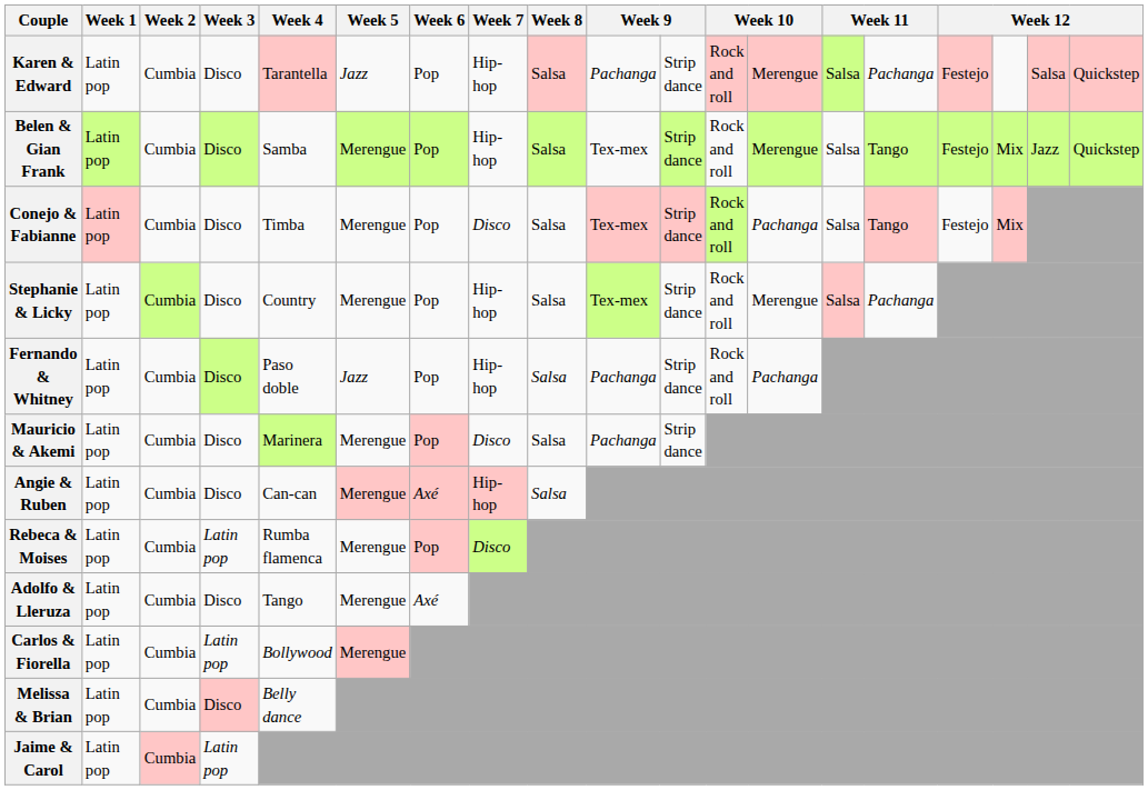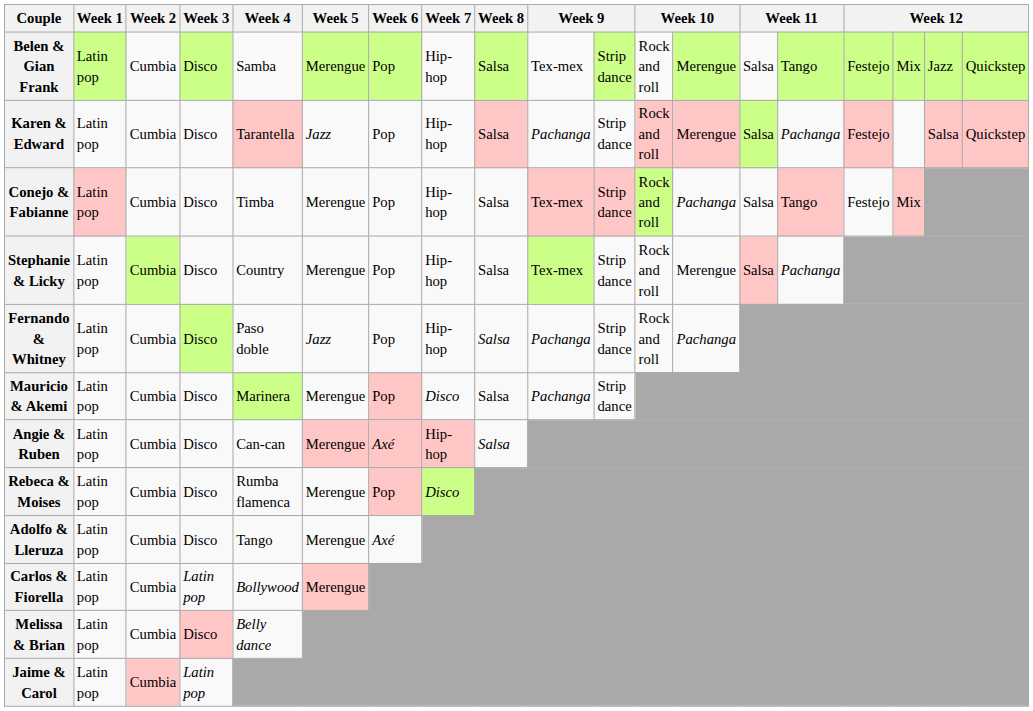 <table class="wikitable" style="text-align:left; font-size:90%; line-height:20px;">
 <tr>
 <th>Couple</th>
 <th>Week 1</th>
 <th>Week 2</th>
 <th>Week 3</th>
 <th>Week 4</th>
 <th>Week 5</th>
 <th>Week 6</th>
 <th>Week 7</th>
 <th>Week 8</th>
 <th colspan="2">Week 9</th>
 <th colspan="2">Week 10</th>
 <th colspan="2">Week 11</th>
 <th colspan="4">Week 12</th>
+</tr>
+<tr>
+<th>Belen & Gian Frank</th>
+<td style="background:#ccff88;">Latin pop</td>
+<td>Cumbia</td>
+<td style="background:#ccff88;">Disco</td>
+<td>Samba</td>
+<td style="background:#ccff88;">Merengue</td>
+<td style="background:#ccff88;">Pop</td>
+<td>Hip-hop</td>
+<td style="background:#ccff88;">Salsa</td>
+<td>Tex-mex</td>
+<td style="background:#ccff88;">Strip dance</td>
+<td>Rock and roll</td>
+<td style="background:#ccff88;">Merengue</td>
+<td>Salsa</td>
+<td style="background:#ccff88;">Tango</td>
+<td style="background:#ccff88;">Festejo</td>
+<td style="background:#ccff88;">Mix</td>
+<td style="background:#ccff88;">Jazz</td>
+<td style="background:#ccff88;">Quickstep</td>
 </tr>
 <tr>
 <th>Karen & Edward</th>
 <td>Latin pop</td>
 <td>Cumbia</td>
 <td>Disco</td>
 <td style="background:#ffc6c6;">Tarantella</td>
 <td><em>Jazz</em></td>
 <td>Pop</td>
 <td>Hip-hop</td>
 <td style="background:#ffc6c6;">Salsa</td>
 <td><em>Pachanga</em></td>
 <td>Strip dance</td>
 <td style="background:#ffc6c6;">Rock and roll</td>
 <td style="background:#ffc6c6;">Merengue</td>
 <td style="background:#ccff88;">Salsa</td>
 <td><em>Pachanga</em></td>
 <td style="background:#ffc6c6;">Festejo</td>
 <td></td>
 <td style="background:#ffc6c6;">Salsa</td>
 <td style="background:#ffc6c6;">Quickstep</td>
 </tr>
 <tr>
-<th>Belen & Gian Frank</th>
-<td style="background:#ccff88;">Latin pop</td>
-<td>Cumbia</td>
-<td style="background:#ccff88;">Disco</td>
-<td>Samba</td>
-<td style="background:#ccff88;">Merengue</td>
-<td style="background:#ccff88;">Pop</td>
-<td>Hip-hop</td>
-<td style="background:#ccff88;">Salsa</td>
-<td>Tex-mex</td>
-<td style="background:#ccff88;">Strip dance</td>
-<td>Rock and roll</td>
-<td style="background:#ccff88;">Merengue</td>
-<td>Salsa</td>
-<td style="background:#ccff88;">Tango</td>
-<td style="background:#ccff88;">Festejo</td>
-<td style="background:#ccff88;">Mix</td>
-<td style="background:#ccff88;">Jazz</td>
-<td style="background:#ccff88;">Quickstep</td>
-</tr>
-<tr>
 <th>Conejo & Fabianne</th>
 <td style="background:#ffc6c6;">Latin pop</td>
 <td>Cumbia</td>
 <td>Disco</td>
 <td>Timba</td>
 <td>Merengue</td>
 <td>Pop</td>
-<td><em>Disco</em></td>
+<td>Hip-hop</td>
 <td>Salsa</td>
 <td style="background:#ffc6c6;">Tex-mex</td>
 <td style="background:#ffc6c6;">Strip dance</td>
 <td style="background:#ccff88;">Rock and roll</td>
 <td><em>Pachanga</em></td>
 <td>Salsa</td>
 <td style="background:#ffc6c6;">Tango</td>
 <td>Festejo</td>
 <td style="background:#ffc6c6;">Mix</td>
 <td style="background:darkgray;" colspan=2></td>
 </tr>
 <tr>
 <th>Stephanie & Licky</th>
 <td>Latin pop</td>
 <td style="background:#ccff88;">Cumbia</td>
 <td>Disco</td>
 <td>Country</td>
 <td>Merengue</td>
 <td>Pop</td>
 <td>Hip-hop</td>
 <td>Salsa</td>
 <td style="background:#ccff88;">Tex-mex</td>
 <td>Strip dance</td>
 <td>Rock and roll</td>
 <td>Merengue</td>
 <td style="background:#ffc6c6;">Salsa</td>
 <td><em>Pachanga</em></td>
 <td style="background:darkgray;" colspan=4></td>
 </tr>
 <tr>
 <th>Fernando & Whitney</th>
 <td>Latin pop</td>
 <td>Cumbia</td>
 <td style="background:#ccff88;">Disco</td>
 <td>Paso doble</td>
 <td><em>Jazz</em></td>
 <td>Pop</td>
 <td>Hip-hop</td>
 <td><em>Salsa</em></td>
 <td><em>Pachanga</em></td>
 <td>Strip dance</td>
 <td>Rock and roll</td>
 <td><em>Pachanga</em></td>
 <td style="background:darkgray;" colspan=6></td>
 </tr>
 <tr>
 <th>Mauricio & Akemi</th>
 <td>Latin pop</td>
 <td>Cumbia</td>
 <td>Disco</td>
 <td style="background:#ccff88;">Marinera</td>
 <td>Merengue</td>
 <td style="background:#ffc6c6;">Pop</td>
 <td><em>Disco</em></td>
 <td>Salsa</td>
 <td><em>Pachanga</em></td>
 <td>Strip dance</td>
 <td style="background:darkgray;" colspan=8></td>
 </tr>
 <tr>
 <th>Angie & Ruben</th>
 <td>Latin pop</td>
 <td>Cumbia</td>
 <td>Disco</td>
 <td>Can-can</td>
 <td style="background:#ffc6c6;">Merengue</td>
 <td style="background:#ffc6c6;"><em>Axé</em></td>
 <td style="background:#ffc6c6;">Hip-hop</td>
 <td><em>Salsa</em></td>
 <td style="background:darkgray;" colspan=10></td>
 </tr>
 <tr>
 <th>Rebeca & Moises</th>
 <td>Latin pop</td>
 <td>Cumbia</td>
-<td><em>Latin pop</em></td>
+<td>Disco</td>
 <td>Rumba flamenca</td>
 <td>Merengue</td>
 <td style="background:#ffc6c6;">Pop</td>
 <td style="background:#ccff88;"><em>Disco</em></td>
 <td style="background:darkgray;" colspan=11></td>
 </tr>
 <tr>
 <th>Adolfo & Lleruza</th>
 <td>Latin pop</td>
 <td>Cumbia</td>
 <td>Disco</td>
 <td>Tango</td>
 <td>Merengue</td>
 <td><em>Axé</em></td>
 <td style="background:darkgray;" colspan=12></td>
 </tr>
 <tr>
 <th>Carlos & Fiorella</th>
 <td>Latin pop</td>
 <td>Cumbia</td>
 <td><em>Latin pop</em></td>
 <td><em>Bollywood</em></td>
 <td style="background:#ffc6c6;">Merengue</td>
 <td style="background:darkgray;" colspan=13></td>
 </tr>
 <tr>
 <th>Melissa & Brian</th>
 <td>Latin pop</td>
 <td>Cumbia</td>
 <td style="background:#ffc6c6;">Disco</td>
 <td><em>Belly dance</em></td>
 <td style="background:darkgray;" colspan=14></td>
 </tr>
 <tr>
 <th>Jaime & Carol</th>
 <td>Latin pop</td>
 <td style="background:#ffc6c6;">Cumbia</td>
 <td><em>Latin pop</em></td>
 <td style="background:darkgray;" colspan=15></td>
 </tr>
 </table>
